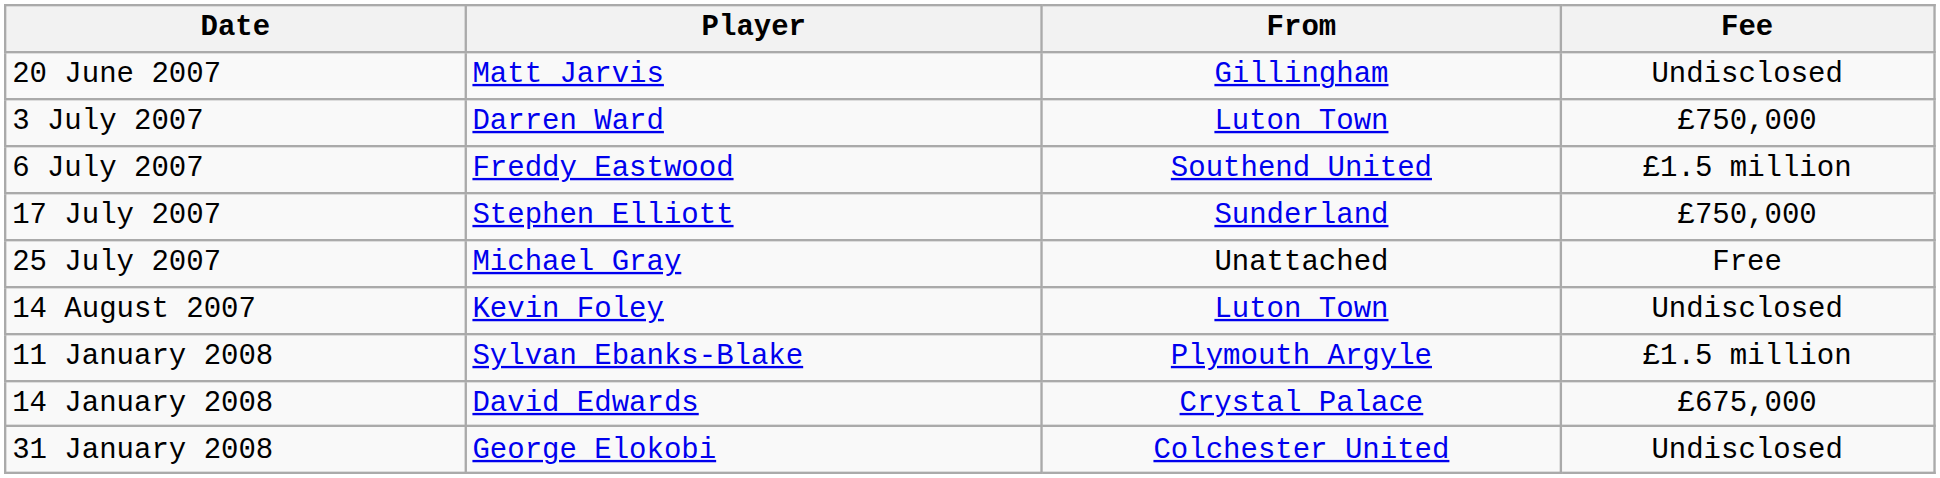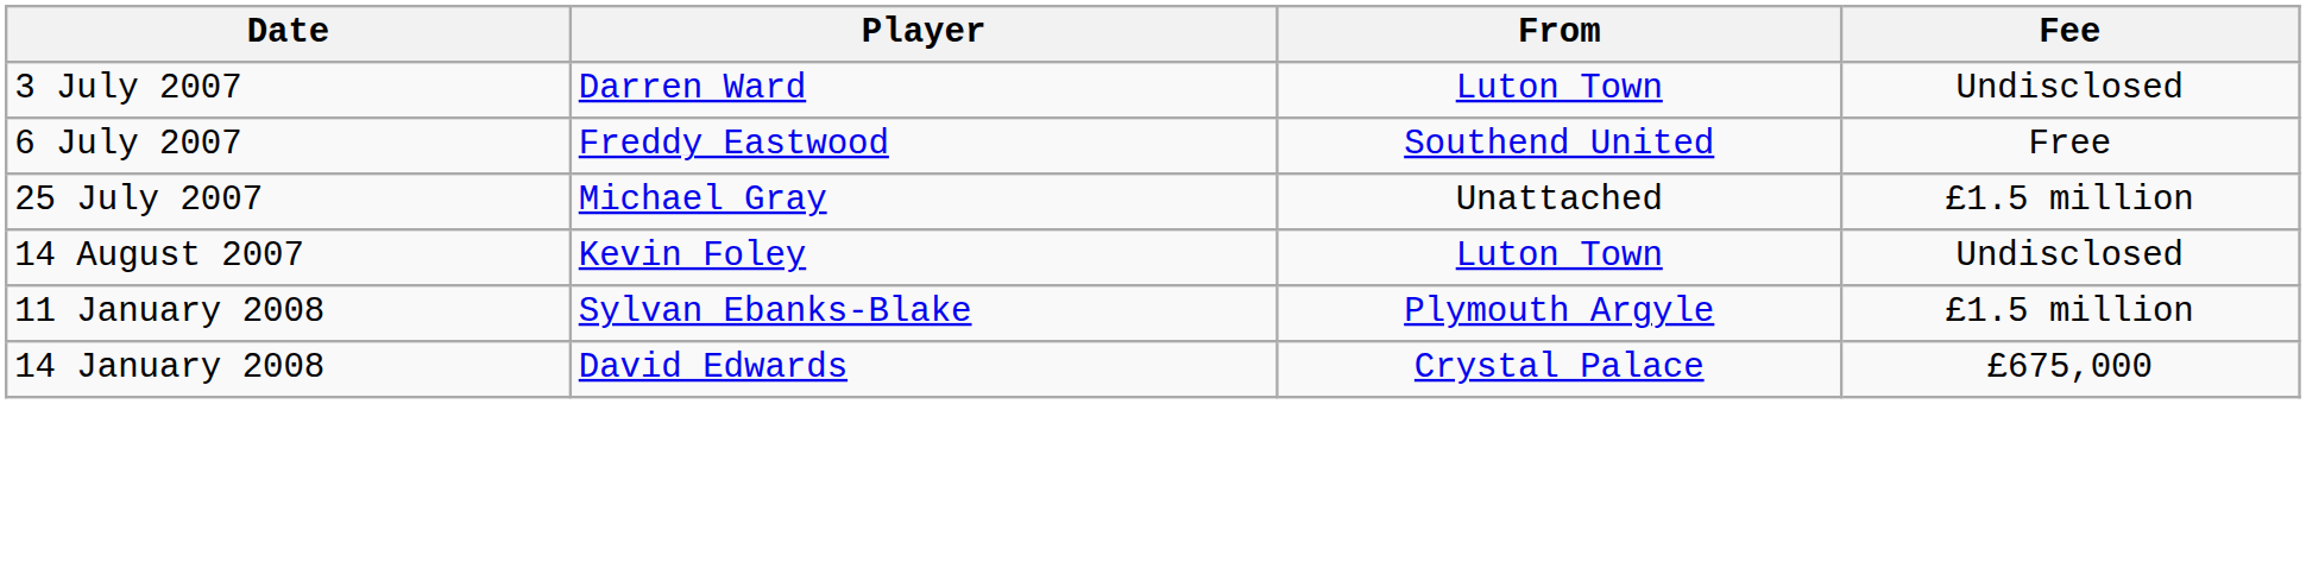 <table class="wikitable" style="text-align:center; font-size:95%;width:65%; text-align:left">
 <tr>
 <th><strong>Date</strong></th>
 <th><strong>Player</strong></th>
 <th><strong>From</strong></th>
 <th><strong>Fee</strong></th>
 </tr>
 <tr --->
-<td>20 June 2007</td>
-<td> <a href='#'>Matt Jarvis</a></td>
-<td align="center"><a href='#'>Gillingham</a></td>
-<td align="center">Undisclosed</td>
-</tr>
-<tr --->
 <td>3 July 2007</td>
 <td> <a href='#'>Darren Ward</a></td>
 <td align="center"><a href='#'>Luton Town</a></td>
-<td align="center">£750,000</td>
+<td align="center">Undisclosed</td>
 </tr>
 <tr --->
 <td>6 July 2007</td>
 <td> <a href='#'>Freddy Eastwood</a></td>
 <td align="center"><a href='#'>Southend United</a></td>
-<td align="center">£1.5 million</td>
-</tr>
-<tr --->
-<td>17 July 2007</td>
-<td> <a href='#'>Stephen Elliott</a></td>
-<td align="center"><a href='#'>Sunderland</a></td>
-<td align="center">£750,000</td>
+<td align="center">Free</td>
 </tr>
 <tr --->
 <td>25 July 2007</td>
 <td> <a href='#'>Michael Gray</a></td>
 <td align="center">Unattached</td>
-<td align="center">Free</td>
+<td align="center">£1.5 million</td>
 </tr>
 <tr --->
 <td>14 August 2007</td>
 <td> <a href='#'>Kevin Foley</a></td>
 <td align="center"><a href='#'>Luton Town</a></td>
 <td align="center">Undisclosed</td>
 </tr>
 <tr --->
 <td>11 January 2008</td>
 <td> <a href='#'>Sylvan Ebanks-Blake</a></td>
 <td align="center"><a href='#'>Plymouth Argyle</a></td>
 <td align="center">£1.5 million</td>
 </tr>
 <tr --->
 <td>14 January 2008</td>
 <td> <a href='#'>David Edwards</a></td>
 <td align="center"><a href='#'>Crystal Palace</a></td>
 <td align="center">£675,000</td>
 </tr>
-<tr --->
-<td>31 January 2008</td>
-<td> <a href='#'>George Elokobi</a></td>
-<td align="center"><a href='#'>Colchester United</a></td>
-<td align="center">Undisclosed</td>
-</tr>
 </table>
